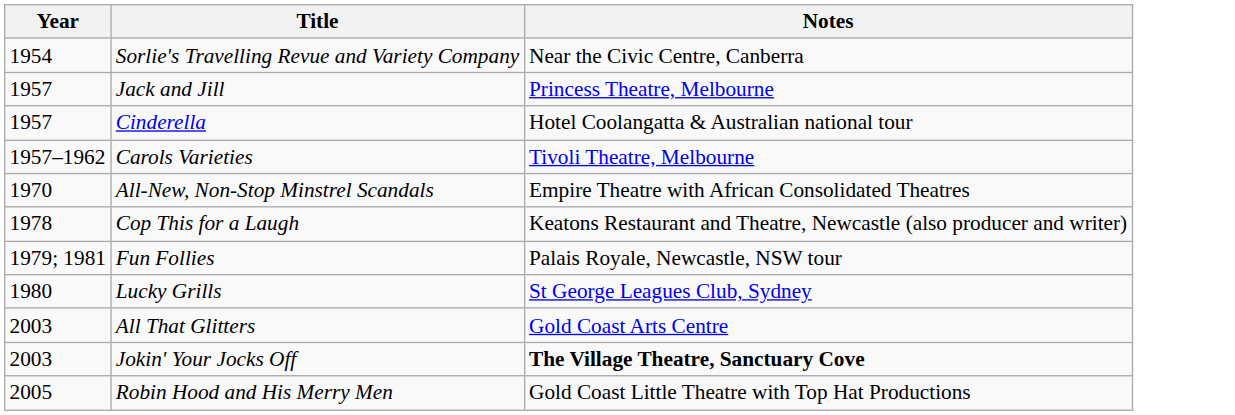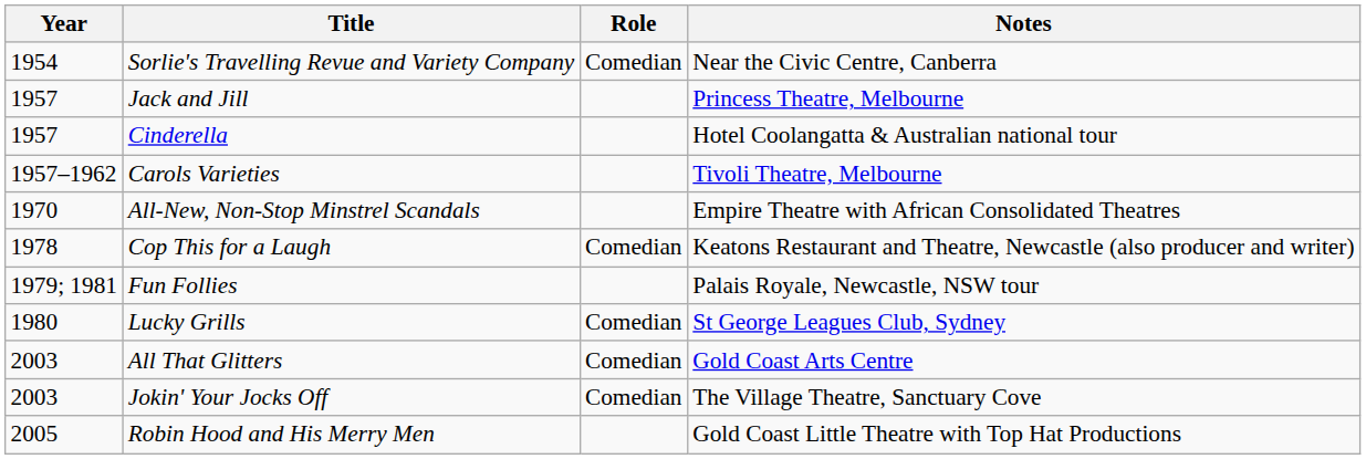 <table class=wikitable>
 <tr>
 <th>Year</th>
 <th>Title</th>
+<th>Role</th>
 <th>Notes</th>
 </tr>
 <tr>
 <td>1954</td>
 <td><em>Sorlie's Travelling Revue and Variety Company</em></td>
+<td>Comedian</td>
 <td>Near the Civic Centre, Canberra</td>
 </tr>
 <tr>
 <td>1957</td>
 <td><em>Jack and Jill</em></td>
+<td></td>
 <td><a href='#'>Princess Theatre, Melbourne</a></td>
 </tr>
 <tr>
 <td>1957</td>
 <td><em><a href='#'>Cinderella</a></em></td>
+<td></td>
 <td>Hotel Coolangatta & Australian national tour</td>
 </tr>
 <tr>
 <td>1957–1962</td>
 <td><em>Carols Varieties</em></td>
+<td></td>
 <td><a href='#'>Tivoli Theatre, Melbourne</a></td>
 </tr>
 <tr>
 <td>1970</td>
 <td><em>All-New, Non-Stop Minstrel Scandals</em></td>
+<td></td>
 <td>Empire Theatre with African Consolidated Theatres</td>
 </tr>
 <tr>
 <td>1978</td>
 <td><em>Cop This for a Laugh</em></td>
+<td>Comedian</td>
 <td>Keatons Restaurant and Theatre, Newcastle (also producer and writer)</td>
 </tr>
 <tr>
 <td>1979; 1981</td>
 <td><em>Fun Follies</em></td>
+<td></td>
 <td>Palais Royale, Newcastle, NSW tour</td>
 </tr>
 <tr>
 <td>1980</td>
 <td><em>Lucky Grills</em></td>
+<td>Comedian</td>
 <td><a href='#'>St George Leagues Club, Sydney</a></td>
 </tr>
 <tr>
 <td>2003</td>
 <td><em>All That Glitters</em></td>
+<td>Comedian</td>
 <td><a href='#'>Gold Coast Arts Centre</a></td>
 </tr>
 <tr>
 <td>2003</td>
 <td><em>Jokin' Your Jocks Off</em></td>
-<td><strong>The Village Theatre, Sanctuary Cove</strong></td>
+<td>Comedian</td>
+<td>The Village Theatre, Sanctuary Cove</td>
 </tr>
 <tr>
 <td>2005</td>
 <td><em>Robin Hood and His Merry Men</em></td>
+<td></td>
 <td>Gold Coast Little Theatre with Top Hat Productions</td>
 </tr>
 </table>
